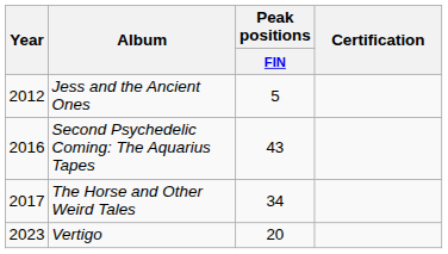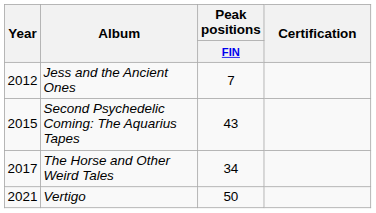 <table class="wikitable">
 <tr>
 <th align="center" rowspan="2" width="10">Year</th>
 <th align="center" rowspan="2" width="180">Album</th>
 <th align="center" colspan="1" width="20">Peak positions</th>
 <th align="center" rowspan="2" width="120">Certification</th>
 </tr>
 <tr>
 <th width="20"><small><a href='#'>FIN</a></small></th>
 </tr>
 <tr>
 <td>2012</td>
 <td><em>Jess and the Ancient Ones</em></td>
-<td style="text-align:center;">5</td>
+<td style="text-align:center;">7</td>
 <td></td>
 </tr>
 <tr>
-<td>2016</td>
+<td>2015</td>
 <td><em>Second Psychedelic Coming: The Aquarius Tapes</em></td>
 <td style="text-align:center;">43</td>
 <td></td>
 </tr>
 <tr>
 <td>2017</td>
 <td><em>The Horse and Other Weird Tales</em></td>
 <td style="text-align:center;">34<br></td>
 <td></td>
 </tr>
 <tr>
-<td>2023</td>
+<td>2021</td>
 <td><em>Vertigo</em></td>
-<td style="text-align:center;">20<br></td>
+<td style="text-align:center;">50<br></td>
 <td></td>
 </tr>
 </table>
